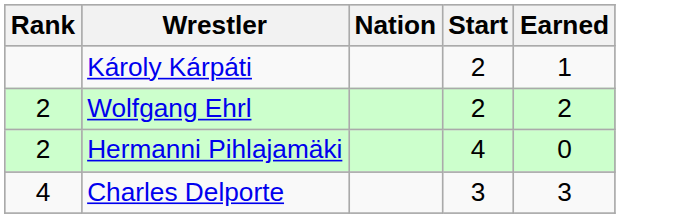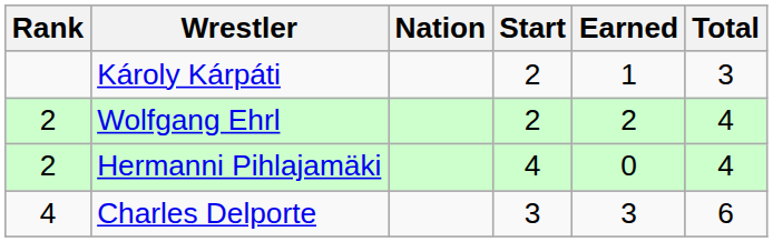 <table class="wikitable sortable" style="text-align:center;">
 <tr>
 <th>Rank</th>
 <th>Wrestler</th>
 <th>Nation</th>
 <th>Start</th>
 <th>Earned</th>
+<th>Total</th>
 </tr>
 <tr>
 <td></td>
 <td align=left><a href='#'>Károly Kárpáti</a></td>
 <td align=left></td>
 <td>2</td>
 <td>1</td>
+<td>3</td>
 </tr>
 <tr style="background:#cfc;">
 <td>2</td>
 <td align=left><a href='#'>Wolfgang Ehrl</a></td>
 <td align=left></td>
 <td>2</td>
 <td>2</td>
+<td>4</td>
 </tr>
 <tr style="background:#cfc;">
 <td>2</td>
 <td align=left><a href='#'>Hermanni Pihlajamäki</a></td>
 <td align=left></td>
 <td>4</td>
 <td>0</td>
+<td>4</td>
 </tr>
 <tr>
 <td>4</td>
 <td align=left><a href='#'>Charles Delporte</a></td>
 <td align=left></td>
 <td>3</td>
 <td>3</td>
+<td>6</td>
 </tr>
 </table>
